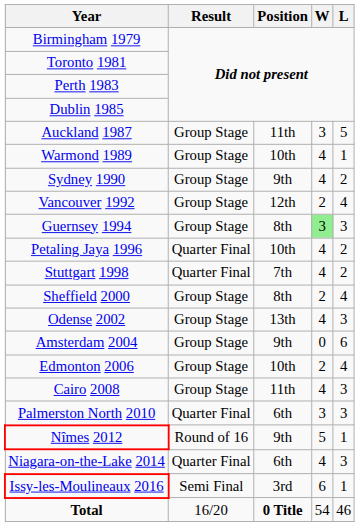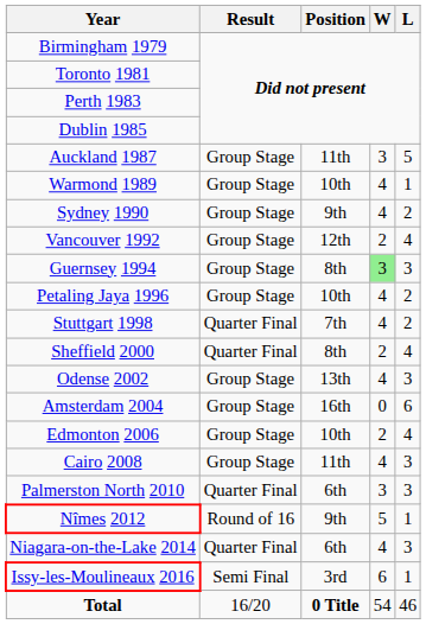 <table class="wikitable" style="text-align: center;">
 <tr>
 <th>Year</th>
 <th>Result</th>
 <th>Position</th>
 <th>W</th>
 <th>L</th>
 </tr>
 <tr>
 <td> <a href='#'>Birmingham</a> <a href='#'>1979</a></td>
 <td rowspan="4" colspan="4" align="center"><strong><em>Did not present</em></strong></td>
 </tr>
 <tr>
 <td> <a href='#'>Toronto</a> <a href='#'>1981</a></td>
 </tr>
 <tr>
 <td> <a href='#'>Perth</a> <a href='#'>1983</a></td>
 </tr>
 <tr>
 <td> <a href='#'>Dublin</a> <a href='#'>1985</a></td>
 </tr>
 <tr>
 <td> <a href='#'>Auckland</a> <a href='#'>1987</a></td>
 <td>Group Stage</td>
 <td>11th</td>
 <td>3</td>
 <td>5</td>
 </tr>
 <tr>
 <td> <a href='#'>Warmond</a> <a href='#'>1989</a></td>
 <td>Group Stage</td>
 <td>10th</td>
 <td>4</td>
 <td>1</td>
 </tr>
 <tr>
 <td> <a href='#'>Sydney</a> <a href='#'>1990</a></td>
 <td>Group Stage</td>
 <td>9th</td>
 <td>4</td>
 <td>2</td>
 </tr>
 <tr>
 <td> <a href='#'>Vancouver</a> <a href='#'>1992</a></td>
 <td>Group Stage</td>
 <td>12th</td>
 <td>2</td>
 <td>4</td>
 </tr>
 <tr>
 <td> <a href='#'>Guernsey</a> <a href='#'>1994</a></td>
 <td>Group Stage</td>
 <td>8th</td>
 <td style="background: lightgreen;">3</td>
 <td>3</td>
 </tr>
 <tr>
 <td> <a href='#'>Petaling Jaya</a> <a href='#'>1996</a></td>
-<td>Quarter Final</td>
+<td>Group Stage</td>
 <td>10th</td>
 <td>4</td>
 <td>2</td>
 </tr>
 <tr>
 <td> <a href='#'>Stuttgart</a> <a href='#'>1998</a></td>
 <td>Quarter Final</td>
 <td>7th</td>
 <td>4</td>
 <td>2</td>
 </tr>
 <tr>
 <td> <a href='#'>Sheffield</a> <a href='#'>2000</a></td>
-<td>Group Stage</td>
+<td>Quarter Final</td>
 <td>8th</td>
 <td>2</td>
 <td>4</td>
 </tr>
 <tr>
 <td> <a href='#'>Odense</a> <a href='#'>2002</a></td>
 <td>Group Stage</td>
 <td>13th</td>
 <td>4</td>
 <td>3</td>
 </tr>
 <tr>
 <td> <a href='#'>Amsterdam</a> <a href='#'>2004</a></td>
 <td>Group Stage</td>
-<td>9th</td>
+<td>16th</td>
 <td>0</td>
 <td>6</td>
 </tr>
 <tr>
 <td> <a href='#'>Edmonton</a> <a href='#'>2006</a></td>
 <td>Group Stage</td>
 <td>10th</td>
 <td>2</td>
 <td>4</td>
 </tr>
 <tr>
 <td> <a href='#'>Cairo</a> <a href='#'>2008</a></td>
 <td>Group Stage</td>
 <td>11th</td>
 <td>4</td>
 <td>3</td>
 </tr>
 <tr>
 <td> <a href='#'>Palmerston North</a> <a href='#'>2010</a></td>
 <td>Quarter Final</td>
 <td>6th</td>
 <td>3</td>
 <td>3</td>
 </tr>
 <tr>
 <td style="border: 2px solid red"> <a href='#'>Nîmes</a> <a href='#'>2012</a></td>
 <td>Round of 16</td>
 <td>9th</td>
 <td>5</td>
 <td>1</td>
 </tr>
 <tr>
 <td> <a href='#'>Niagara-on-the-Lake</a> <a href='#'>2014</a></td>
 <td>Quarter Final</td>
 <td>6th</td>
 <td>4</td>
 <td>3</td>
 </tr>
 <tr>
 <td style="border: 2px solid red"> <a href='#'>Issy-les-Moulineaux</a> <a href='#'>2016</a></td>
 <td>Semi Final</td>
 <td>3rd</td>
 <td>6</td>
 <td>1</td>
 </tr>
 <tr>
 <td><strong>Total</strong></td>
 <td>16/20</td>
 <td><strong>0 Title</strong></td>
 <td>54</td>
 <td>46</td>
 </tr>
 </table>
